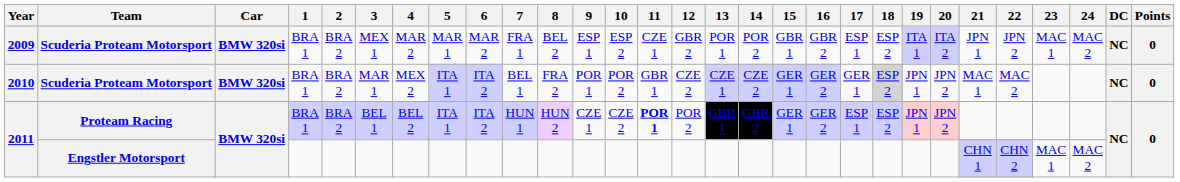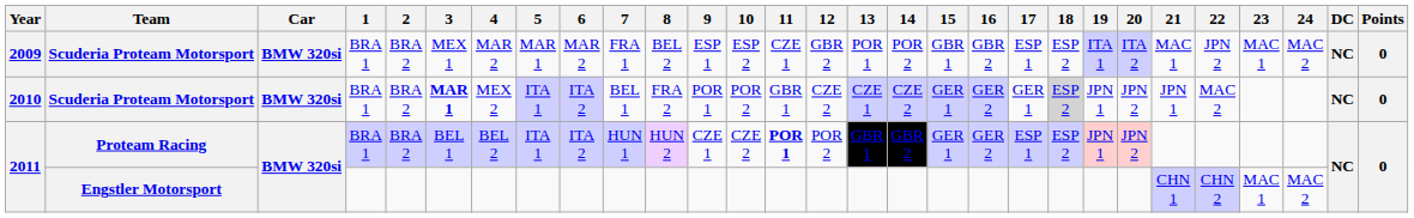 <table class="wikitable" style="text-align:center; font-size:85%">
 <tr>
 <th>Year</th>
 <th>Team</th>
 <th>Car</th>
 <th>1</th>
 <th>2</th>
 <th>3</th>
 <th>4</th>
 <th>5</th>
 <th>6</th>
 <th>7</th>
 <th>8</th>
 <th>9</th>
 <th>10</th>
 <th>11</th>
 <th>12</th>
 <th>13</th>
 <th>14</th>
 <th>15</th>
 <th>16</th>
 <th>17</th>
 <th>18</th>
 <th>19</th>
 <th>20</th>
 <th>21</th>
 <th>22</th>
 <th>23</th>
 <th>24</th>
 <th>DC</th>
 <th>Points</th>
 </tr>
 <tr>
 <th><a href='#'>2009</a></th>
 <th><a href='#'>Scuderia Proteam Motorsport</a></th>
 <th><a href='#'>BMW 320si</a></th>
 <td><a href='#'>BRA<br>1</a></td>
 <td><a href='#'>BRA<br>2</a></td>
 <td><a href='#'>MEX<br>1</a></td>
 <td><a href='#'>MAR<br>2</a></td>
 <td><a href='#'>MAR<br>1</a></td>
 <td><a href='#'>MAR<br>2</a></td>
 <td><a href='#'>FRA<br>1</a></td>
 <td><a href='#'>BEL<br>2</a></td>
 <td><a href='#'>ESP<br>1</a></td>
 <td><a href='#'>ESP<br>2</a></td>
 <td><a href='#'>CZE<br>1</a></td>
 <td><a href='#'>GBR<br>2</a></td>
 <td><a href='#'>POR<br>1</a></td>
 <td><a href='#'>POR<br>2</a></td>
 <td><a href='#'>GBR<br>1</a></td>
 <td><a href='#'>GBR<br>2</a></td>
 <td><a href='#'>ESP<br>1</a></td>
 <td><a href='#'>ESP<br>2</a></td>
 <td style="background:#cfcfff;"><a href='#'>ITA<br>1</a><br></td>
 <td style="background:#cfcfff;"><a href='#'>ITA<br>2</a><br></td>
-<td><a href='#'>JPN<br>1</a></td>
+<td><a href='#'>MAC<br>1</a></td>
 <td><a href='#'>JPN<br>2</a></td>
 <td><a href='#'>MAC<br>1</a></td>
 <td><a href='#'>MAC<br>2</a></td>
 <th><strong>NC</strong></th>
 <th><strong>0</strong></th>
 </tr>
 <tr>
 <th><a href='#'>2010</a></th>
 <th><a href='#'>Scuderia Proteam Motorsport</a></th>
 <th><a href='#'>BMW 320si</a></th>
 <td><a href='#'>BRA<br>1</a></td>
 <td><a href='#'>BRA<br>2</a></td>
-<td><a href='#'>MAR<br>1</a></td>
+<td><strong><a href='#'>MAR<br>1</a></strong></td>
 <td><a href='#'>MEX<br>2</a></td>
 <td style="background:#cfcfff;"><a href='#'>ITA<br>1</a><br></td>
 <td style="background:#cfcfff;"><a href='#'>ITA<br>2</a><br></td>
 <td><a href='#'>BEL<br>1</a></td>
 <td><a href='#'>FRA<br>2</a></td>
 <td><a href='#'>POR<br>1</a></td>
 <td><a href='#'>POR<br>2</a></td>
 <td><a href='#'>GBR<br>1</a></td>
 <td><a href='#'>CZE<br>2</a></td>
 <td style="background:#cfcfff;"><a href='#'>CZE<br>1</a><br></td>
 <td style="background:#cfcfff;"><a href='#'>CZE<br>2</a><br></td>
 <td style="background:#cfcfff;"><a href='#'>GER<br>1</a><br></td>
 <td style="background:#cfcfff;"><a href='#'>GER<br>2</a><br></td>
 <td><a href='#'>GER<br>1</a><br> <small></small></td>
 <td style="background: lightgrey;"><a href='#'>ESP<br>2</a></td>
 <td><a href='#'>JPN<br>1</a></td>
 <td><a href='#'>JPN<br>2</a></td>
-<td><a href='#'>MAC<br>1</a></td>
+<td><a href='#'>JPN<br>1</a></td>
 <td><a href='#'>MAC<br>2</a></td>
 <td></td>
 <td></td>
 <th><strong>NC</strong></th>
 <th><strong>0</strong></th>
 </tr>
 <tr>
 <th rowspan=2><a href='#'>2011</a></th>
 <th><a href='#'>Proteam Racing</a></th>
 <th rowspan=2><a href='#'>BMW 320si</a></th>
 <td style="background:#cfcfff;"><a href='#'>BRA<br>1</a><br></td>
 <td style="background:#cfcfff;"><a href='#'>BRA<br>2</a><br></td>
 <td style="background:#cfcfff;"><a href='#'>BEL<br>1</a><br></td>
 <td style="background:#cfcfff;"><a href='#'>BEL<br>2</a><br></td>
 <td style="background:#cfcfff;"><a href='#'>ITA<br>1</a><br></td>
 <td style="background:#cfcfff;"><a href='#'>ITA<br>2</a><br></td>
 <td style="background:#cfcfff;"><a href='#'>HUN<br>1</a><br></td>
 <td style="background:#efcfff;"><a href='#'>HUN<br>2</a><br></td>
 <td><a href='#'>CZE<br>1</a></td>
 <td><a href='#'>CZE<br>2</a></td>
 <td><strong><a href='#'>POR<br>1</a></strong></td>
 <td><a href='#'>POR<br>2</a></td>
 <td style="background:black; color:white"><a href='#'><span>GBR<br>1</span></a><br></td>
 <td style="background:black; color:white"><a href='#'><span>GBR<br>2</span></a><br></td>
 <td style="background:#cfcfff;"><a href='#'>GER<br>1</a><br></td>
 <td style="background:#cfcfff;"><a href='#'>GER<br>2</a><br></td>
 <td style="background:#cfcfff;"><a href='#'>ESP<br>1</a><br></td>
 <td style="background:#cfcfff;"><a href='#'>ESP<br>2</a><br></td>
 <td style="background:#ffcfcf;"><a href='#'>JPN<br>1</a><br></td>
 <td style="background:#ffcfcf;"><a href='#'>JPN<br>2</a><br></td>
 <td></td>
 <td></td>
 <td></td>
 <td></td>
 <th rowspan=2>NC</th>
 <th rowspan=2>0</th>
 </tr>
 <tr>
 <th><a href='#'>Engstler Motorsport</a></th>
 <td></td>
 <td></td>
 <td></td>
 <td></td>
 <td></td>
 <td></td>
 <td></td>
 <td></td>
 <td></td>
 <td></td>
 <td></td>
 <td></td>
 <td></td>
 <td></td>
 <td></td>
 <td></td>
 <td></td>
 <td></td>
 <td></td>
 <td></td>
 <td style="background:#cfcfff;"><a href='#'>CHN<br>1</a><br></td>
 <td style="background:#cfcfff;"><a href='#'>CHN<br>2</a><br></td>
 <td><a href='#'>MAC<br>1</a></td>
 <td><a href='#'>MAC<br>2</a></td>
 </tr>
 </table>
